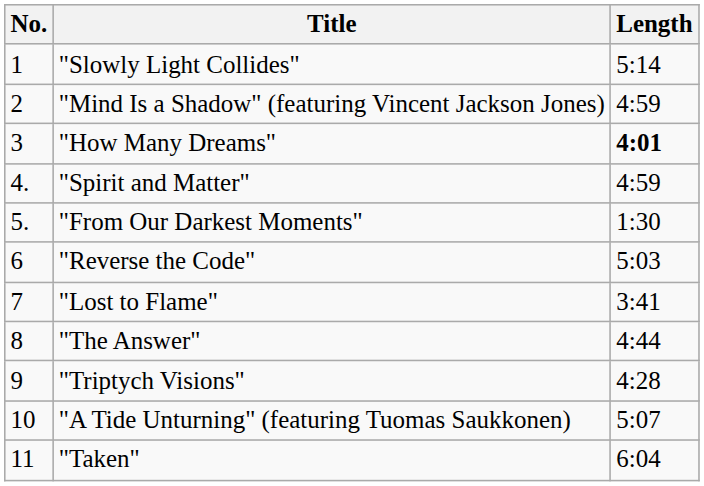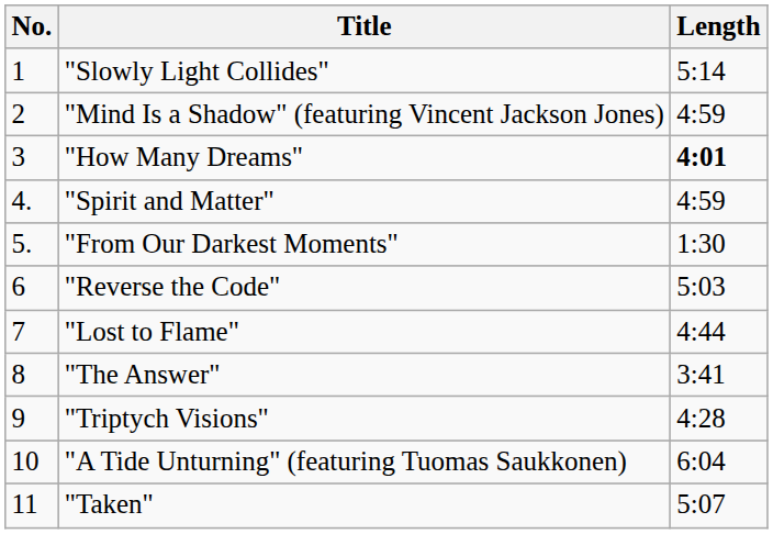 <table class="wikitable">
 <tr>
 <th>No.</th>
 <th>Title</th>
 <th>Length</th>
 </tr>
 <tr>
 <td>1</td>
 <td>"Slowly Light Collides"</td>
 <td>5:14</td>
 </tr>
 <tr>
 <td>2</td>
 <td>"Mind Is a Shadow" (featuring Vincent Jackson Jones)</td>
 <td>4:59</td>
 </tr>
 <tr>
 <td>3</td>
 <td>"How Many Dreams"</td>
 <td><strong>4:01</strong></td>
 </tr>
 <tr>
 <td>4.</td>
 <td>"Spirit and Matter"</td>
 <td>4:59</td>
 </tr>
 <tr>
 <td>5.</td>
 <td>"From Our Darkest Moments"</td>
 <td>1:30</td>
 </tr>
 <tr>
 <td>6</td>
 <td>"Reverse the Code"</td>
 <td>5:03</td>
 </tr>
 <tr>
 <td>7</td>
 <td>"Lost to Flame"</td>
-<td>3:41</td>
+<td>4:44</td>
 </tr>
 <tr>
 <td>8</td>
 <td>"The Answer"</td>
-<td>4:44</td>
+<td>3:41</td>
 </tr>
 <tr>
 <td>9</td>
 <td>"Triptych Visions"</td>
 <td>4:28</td>
 </tr>
 <tr>
 <td>10</td>
 <td>"A Tide Unturning" (featuring Tuomas Saukkonen)</td>
-<td>5:07</td>
+<td>6:04</td>
 </tr>
 <tr>
 <td>11</td>
 <td>"Taken"</td>
-<td>6:04</td>
+<td>5:07</td>
 </tr>
 </table>
